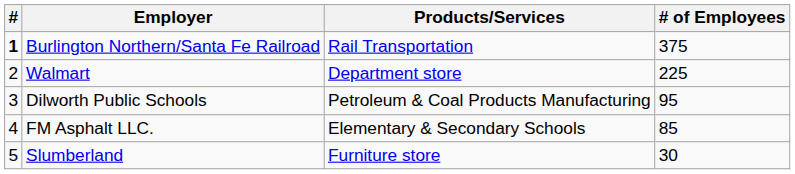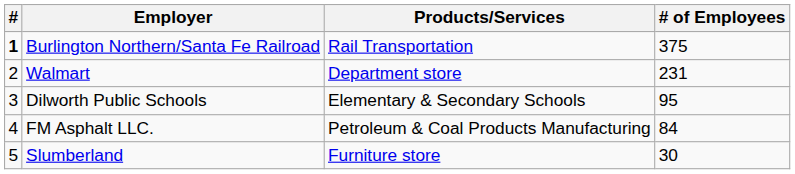 <table class="wikitable">
 <tr>
 <th>#</th>
 <th>Employer</th>
 <th>Products/Services</th>
 <th># of Employees</th>
 </tr>
 <tr>
 <td><strong>1</strong></td>
 <td><a href='#'>Burlington Northern/Santa Fe Railroad</a></td>
 <td><a href='#'>Rail Transportation</a></td>
 <td>375</td>
 </tr>
 <tr>
 <td>2</td>
 <td><a href='#'>Walmart</a></td>
 <td><a href='#'>Department store</a></td>
-<td>225</td>
+<td>231</td>
 </tr>
 <tr>
 <td>3</td>
 <td>Dilworth Public Schools</td>
-<td>Petroleum & Coal Products Manufacturing</td>
+<td>Elementary & Secondary Schools</td>
 <td>95</td>
 </tr>
 <tr>
 <td>4</td>
 <td>FM Asphalt LLC.</td>
-<td>Elementary & Secondary Schools</td>
-<td>85</td>
+<td>Petroleum & Coal Products Manufacturing</td>
+<td>84</td>
 </tr>
 <tr>
 <td>5</td>
 <td><a href='#'>Slumberland</a></td>
 <td><a href='#'>Furniture store</a></td>
 <td>30</td>
 </tr>
 </table>
